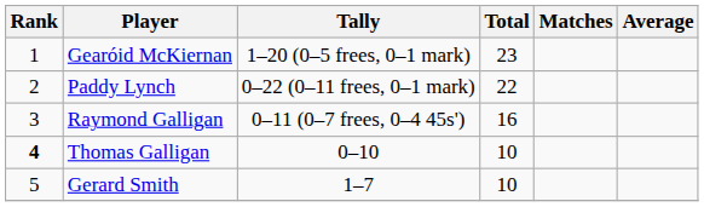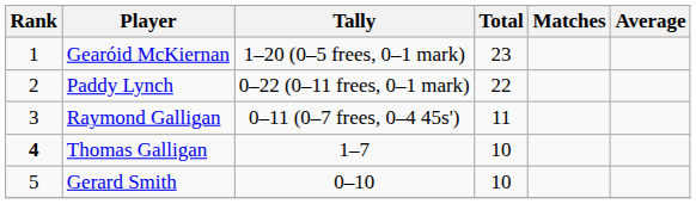 <table class="wikitable">
 <tr>
 <th>Rank</th>
 <th>Player</th>
 <th class="unsortable">Tally</th>
 <th>Total</th>
 <th>Matches</th>
 <th>Average</th>
 </tr>
 <tr>
 <td rowspan=1 align=center>1</td>
 <td><a href='#'>Gearóid McKiernan</a></td>
 <td align=center>1–20 (0–5 frees, 0–1 mark)</td>
 <td align=center>23</td>
 <td align=center></td>
 <td align=center></td>
 </tr>
 <tr>
 <td rowspan=1 align=center>2</td>
 <td><a href='#'>Paddy Lynch</a></td>
 <td align=center>0–22 (0–11 frees, 0–1 mark)</td>
 <td align=center>22</td>
 <td align=center></td>
 <td align=center></td>
 </tr>
 <tr>
 <td rowspan=1 align=center>3</td>
 <td><a href='#'>Raymond Galligan</a></td>
 <td align=center>0–11 (0–7 frees, 0–4 45s')</td>
-<td align=center>16</td>
+<td align=center>11</td>
 <td align=center></td>
 <td align=center></td>
 </tr>
 <tr>
 <td rowspan=1 align=center><strong>4</strong></td>
 <td><a href='#'>Thomas Galligan</a></td>
-<td align=center>0–10</td>
+<td align=center>1–7</td>
 <td align=center>10</td>
 <td align=center></td>
 <td align=center></td>
 </tr>
 <tr>
 <td rowspan=1 align=center>5</td>
 <td><a href='#'>Gerard Smith</a></td>
-<td align=center>1–7</td>
+<td align=center>0–10</td>
 <td align=center>10</td>
 <td align=center></td>
 <td align=center></td>
 </tr>
 <tr>
 </tr>
 </table>
